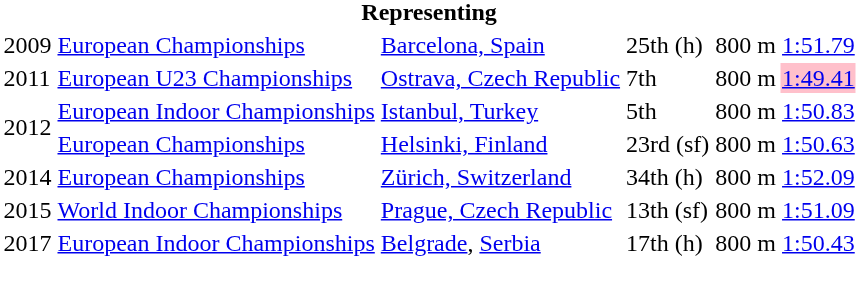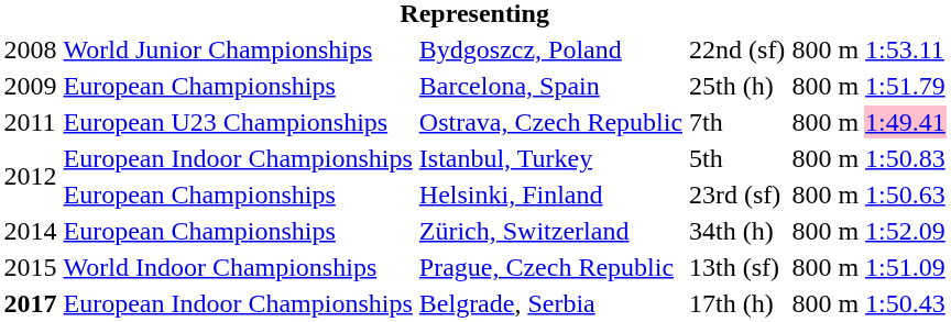 <table>
 <tr>
 <th colspan="6">Representing </th>
+</tr>
+<tr>
+<td>2008</td>
+<td><a href='#'>World Junior Championships</a></td>
+<td><a href='#'>Bydgoszcz, Poland</a></td>
+<td>22nd (sf)</td>
+<td>800 m</td>
+<td><a href='#'>1:53.11</a></td>
 </tr>
 <tr>
 <td>2009</td>
 <td><a href='#'>European Championships</a></td>
 <td><a href='#'>Barcelona, Spain</a></td>
 <td>25th (h)</td>
 <td>800 m</td>
 <td><a href='#'>1:51.79</a></td>
 </tr>
 <tr>
 <td>2011</td>
 <td><a href='#'>European U23 Championships</a></td>
 <td><a href='#'>Ostrava, Czech Republic</a></td>
 <td>7th</td>
 <td>800 m</td>
 <td style="background: pink;"><a href='#'>1:49.41</a></td>
 </tr>
 <tr>
 <td rowspan=2>2012</td>
 <td><a href='#'>European Indoor Championships</a></td>
 <td><a href='#'>Istanbul, Turkey</a></td>
 <td>5th</td>
 <td>800 m</td>
 <td><a href='#'>1:50.83</a></td>
 </tr>
 <tr>
 <td><a href='#'>European Championships</a></td>
 <td><a href='#'>Helsinki, Finland</a></td>
 <td>23rd (sf)</td>
 <td>800 m</td>
 <td><a href='#'>1:50.63</a></td>
 </tr>
 <tr>
 <td>2014</td>
 <td><a href='#'>European Championships</a></td>
 <td><a href='#'>Zürich, Switzerland</a></td>
 <td>34th (h)</td>
 <td>800 m</td>
 <td><a href='#'>1:52.09</a></td>
 </tr>
 <tr>
 <td>2015</td>
 <td><a href='#'>World Indoor Championships</a></td>
 <td><a href='#'>Prague, Czech Republic</a></td>
 <td>13th (sf)</td>
 <td>800 m</td>
 <td><a href='#'>1:51.09</a></td>
 </tr>
 <tr>
-<td>2017</td>
+<td><strong>2017</strong></td>
 <td><a href='#'>European Indoor Championships</a></td>
 <td><a href='#'>Belgrade</a>, <a href='#'>Serbia</a></td>
 <td>17th (h)</td>
 <td>800 m</td>
 <td><a href='#'>1:50.43</a></td>
 </tr>
 </table>
